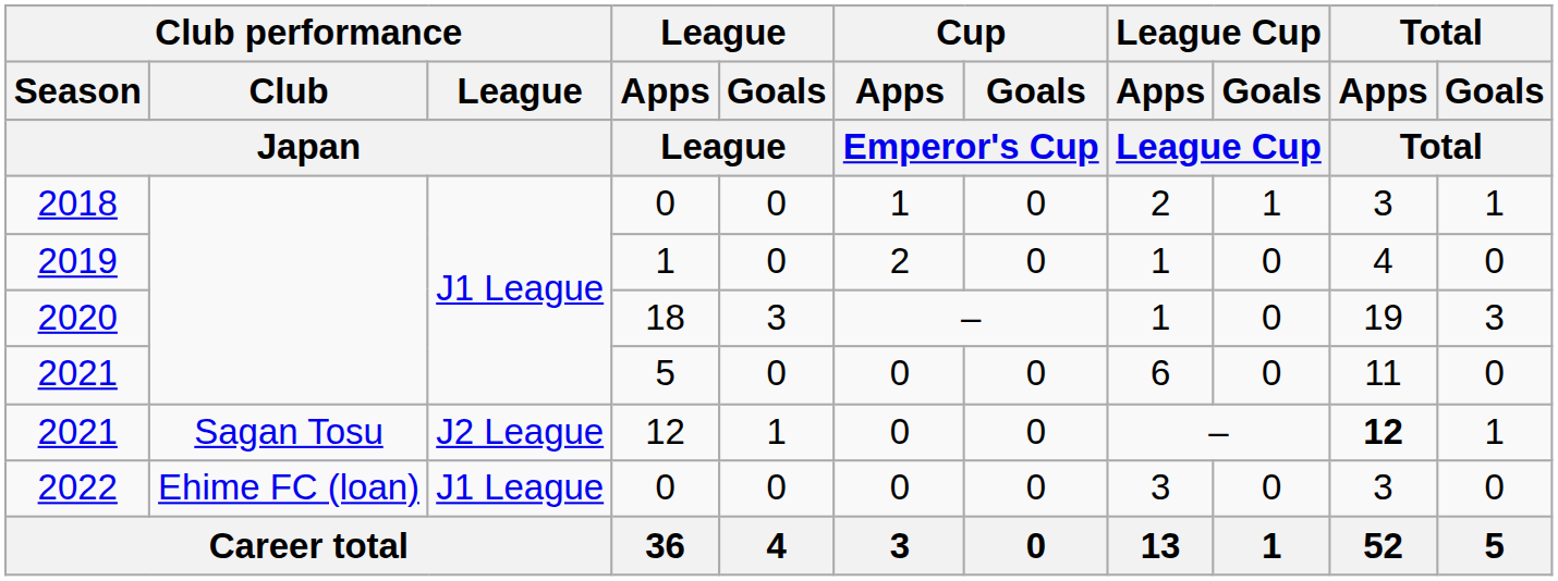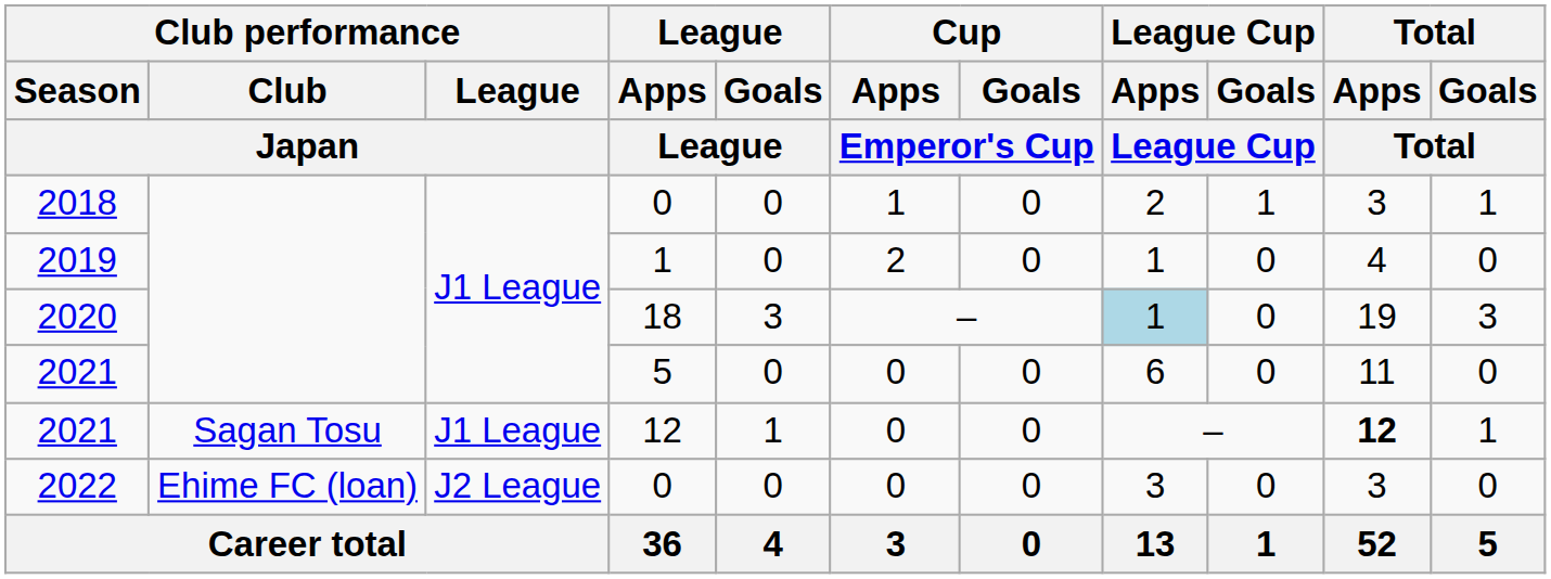 <table class="wikitable" style="text-align:center;">
 <tr>
 <th colspan=3>Club performance</th>
 <th colspan=2>League</th>
 <th colspan=2>Cup</th>
 <th colspan=2>League Cup</th>
 <th colspan=2>Total</th>
 </tr>
 <tr>
 <th>Season</th>
 <th>Club</th>
 <th>League</th>
 <th>Apps</th>
 <th>Goals</th>
 <th>Apps</th>
 <th>Goals</th>
 <th>Apps</th>
 <th>Goals</th>
 <th>Apps</th>
 <th>Goals</th>
 </tr>
 <tr>
 <th colspan=3>Japan</th>
 <th colspan=2>League</th>
 <th colspan=2><a href='#'>Emperor's Cup</a></th>
 <th colspan=2><a href='#'>League Cup</a></th>
 <th colspan=2>Total</th>
 </tr>
 <tr>
 <td><a href='#'>2018</a></td>
 <td rowspan="4"></td>
 <td rowspan="4"><a href='#'>J1 League</a></td>
 <td>0</td>
 <td>0</td>
 <td>1</td>
 <td>0</td>
 <td>2</td>
 <td>1</td>
 <td>3</td>
 <td>1</td>
 </tr>
 <tr>
 <td><a href='#'>2019</a></td>
 <td>1</td>
 <td>0</td>
 <td>2</td>
 <td>0</td>
 <td>1</td>
 <td>0</td>
 <td>4</td>
 <td>0</td>
 </tr>
 <tr>
 <td><a href='#'>2020</a></td>
 <td>18</td>
 <td>3</td>
 <td colspan="2">–</td>
-<td>1</td>
+<td style="background: lightblue;">1</td>
 <td>0</td>
 <td>19</td>
 <td>3</td>
 </tr>
 <tr>
 <td><a href='#'>2021</a></td>
 <td>5</td>
 <td>0</td>
 <td>0</td>
 <td>0</td>
 <td>6</td>
 <td>0</td>
 <td>11</td>
 <td>0</td>
 </tr>
 <tr>
 <td><a href='#'>2021</a></td>
 <td><a href='#'>Sagan Tosu</a></td>
-<td><a href='#'>J2 League</a></td>
+<td><a href='#'>J1 League</a></td>
 <td>12</td>
 <td>1</td>
 <td>0</td>
 <td>0</td>
 <td colspan="2">–</td>
 <td><strong>12</strong></td>
 <td>1</td>
 </tr>
 <tr>
 <td><a href='#'>2022</a></td>
 <td><a href='#'>Ehime FC (loan)</a></td>
-<td><a href='#'>J1 League</a></td>
+<td><a href='#'>J2 League</a></td>
 <td>0</td>
 <td>0</td>
 <td>0</td>
 <td>0</td>
 <td>3</td>
 <td>0</td>
 <td>3</td>
 <td>0</td>
 </tr>
 <tr>
 <th colspan="3">Career total</th>
 <th>36</th>
 <th>4</th>
 <th>3</th>
 <th>0</th>
 <th>13</th>
 <th>1</th>
 <th>52</th>
 <th>5</th>
 </tr>
 </table>
